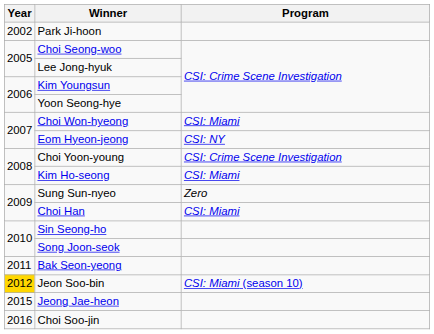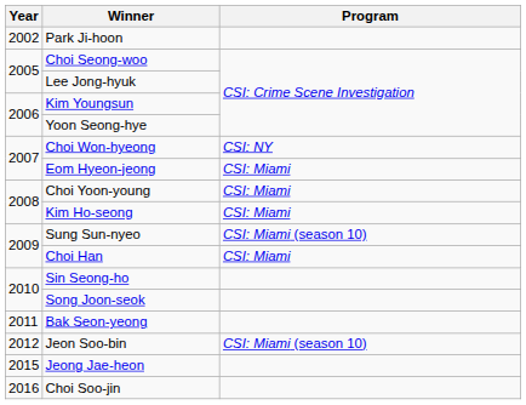 <table class="wikitable" style="width:600px">
 <tr>
 <th width=10>Year</th>
 <th>Winner</th>
 <th>Program</th>
 </tr>
 <tr>
 <td>2002</td>
 <td>Park Ji-hoon</td>
 <td></td>
 </tr>
 <tr>
 <td rowspan=2>2005</td>
 <td><a href='#'>Choi Seong-woo</a></td>
 <td rowspan=4><em><a href='#'>CSI: Crime Scene Investigation</a></em></td>
 </tr>
 <tr>
 <td>Lee Jong-hyuk</td>
 </tr>
 <tr>
 <td rowspan=2>2006</td>
 <td><a href='#'>Kim Youngsun</a></td>
 </tr>
 <tr>
 <td>Yoon Seong-hye</td>
 </tr>
 <tr>
 <td rowspan=2>2007</td>
 <td><a href='#'>Choi Won-hyeong</a></td>
-<td><em><a href='#'>CSI: Miami</a></em></td>
+<td><em><a href='#'>CSI: NY</a></em></td>
 </tr>
 <tr>
 <td><a href='#'>Eom Hyeon-jeong</a></td>
-<td><em><a href='#'>CSI: NY</a></em></td>
+<td><em><a href='#'>CSI: Miami</a></em></td>
 </tr>
 <tr>
 <td rowspan=2>2008</td>
 <td>Choi Yoon-young</td>
-<td><em><a href='#'>CSI: Crime Scene Investigation</a></em></td>
+<td><em><a href='#'>CSI: Miami</a></em></td>
 </tr>
 <tr>
 <td><a href='#'>Kim Ho-seong</a></td>
 <td><em><a href='#'>CSI: Miami</a></em></td>
 </tr>
 <tr>
 <td rowspan=2>2009</td>
 <td>Sung Sun-nyeo</td>
-<td><em>Zero</em></td>
+<td><a href='#'><em>CSI: Miami</em> (season 10)</a></td>
 </tr>
 <tr>
 <td><a href='#'>Choi Han</a></td>
 <td><em><a href='#'>CSI: Miami</a></em></td>
 </tr>
 <tr>
 <td rowspan=2>2010</td>
 <td><a href='#'>Sin Seong-ho</a></td>
 <td></td>
 </tr>
 <tr>
 <td><a href='#'>Song Joon-seok</a></td>
 <td></td>
 </tr>
 <tr>
 <td>2011</td>
 <td><a href='#'>Bak Seon-yeong</a></td>
 <td></td>
 </tr>
 <tr>
-<td style="background: gold;">2012</td>
+<td>2012</td>
 <td>Jeon Soo-bin</td>
 <td><a href='#'><em>CSI: Miami</em> (season 10)</a></td>
 </tr>
 <tr>
 <td>2015</td>
 <td><a href='#'>Jeong Jae-heon</a></td>
 <td></td>
 </tr>
 <tr>
 <td>2016</td>
 <td>Choi Soo-jin</td>
 <td></td>
 </tr>
 </table>
